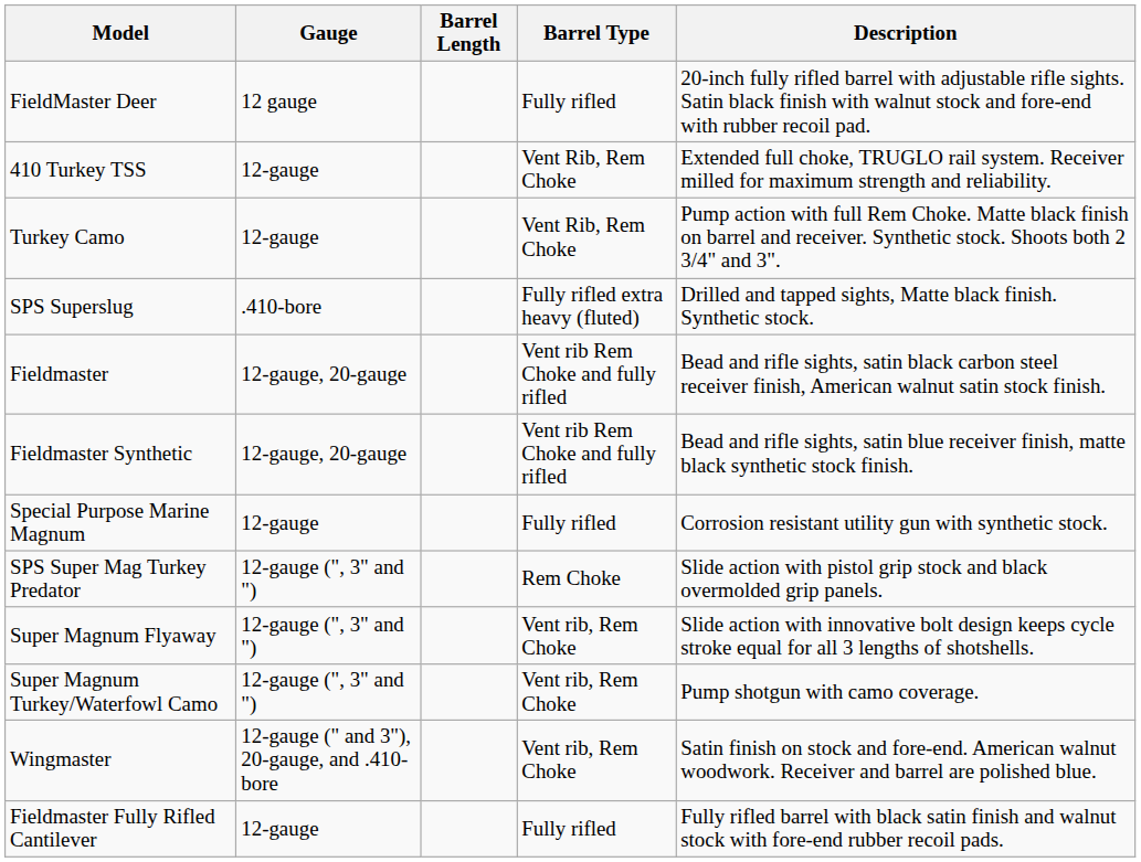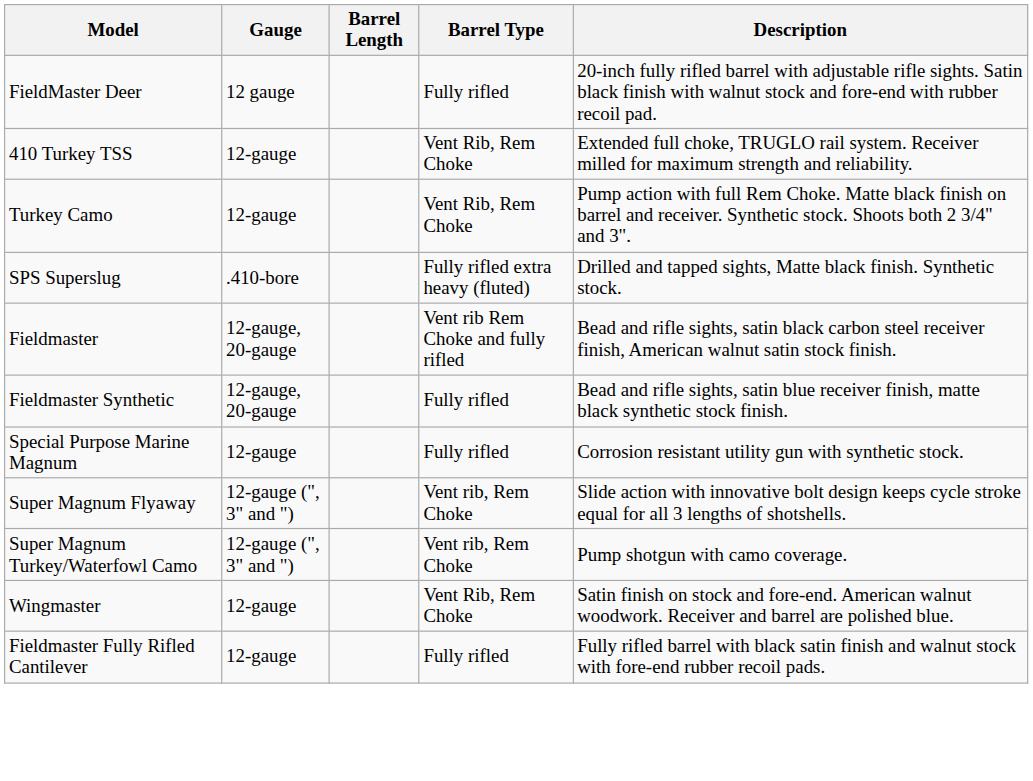 <table class="wikitable">
 <tr>
 <th>Model</th>
 <th>Gauge</th>
 <th>Barrel Length</th>
 <th>Barrel Type</th>
 <th>Description</th>
 </tr>
 <tr>
 <td>FieldMaster Deer</td>
 <td>12 gauge</td>
 <td></td>
 <td>Fully rifled</td>
 <td>20-inch fully rifled barrel with adjustable rifle sights. Satin black finish with walnut stock and fore-end with rubber recoil pad.</td>
 </tr>
 <tr>
 <td>410 Turkey TSS</td>
 <td>12-gauge</td>
 <td></td>
 <td>Vent Rib, Rem Choke</td>
 <td>Extended full choke, TRUGLO rail system. Receiver milled for maximum strength and reliability.</td>
 </tr>
 <tr>
 <td>Turkey Camo</td>
 <td>12-gauge</td>
 <td></td>
 <td>Vent Rib, Rem Choke</td>
 <td>Pump action with full Rem Choke. Matte black finish on barrel and receiver. Synthetic stock. Shoots both 2 3/4" and 3".</td>
 </tr>
 <tr>
 <td>SPS Superslug</td>
 <td>.410-bore</td>
 <td></td>
 <td>Fully rifled extra heavy (fluted)</td>
 <td>Drilled and tapped sights, Matte black finish. Synthetic stock.</td>
 </tr>
 <tr>
 <td>Fieldmaster</td>
 <td>12-gauge, 20-gauge</td>
 <td></td>
 <td>Vent rib Rem Choke and fully rifled</td>
 <td>Bead and rifle sights, satin black carbon steel receiver finish, American walnut satin stock finish.</td>
 </tr>
 <tr>
 <td>Fieldmaster Synthetic</td>
 <td>12-gauge, 20-gauge</td>
 <td></td>
-<td>Vent rib Rem Choke and fully rifled</td>
+<td>Fully rifled</td>
 <td>Bead and rifle sights, satin blue receiver finish, matte black synthetic stock finish.</td>
 </tr>
 <tr>
 <td>Special Purpose Marine Magnum</td>
 <td>12-gauge</td>
 <td></td>
 <td>Fully rifled</td>
 <td>Corrosion resistant utility gun with synthetic stock.</td>
-</tr>
-<tr>
-<td>SPS Super Mag Turkey Predator</td>
-<td>12-gauge (", 3" and ")</td>
-<td></td>
-<td>Rem Choke</td>
-<td>Slide action with pistol grip stock and black overmolded grip panels.</td>
 </tr>
 <tr>
 <td>Super Magnum Flyaway</td>
 <td>12-gauge (", 3" and ")</td>
 <td></td>
 <td>Vent rib, Rem Choke</td>
 <td>Slide action with innovative bolt design keeps cycle stroke equal for all 3 lengths of shotshells.</td>
 </tr>
 <tr>
 <td>Super Magnum Turkey/Waterfowl Camo</td>
 <td>12-gauge (", 3" and ")</td>
 <td></td>
 <td>Vent rib, Rem Choke</td>
 <td>Pump shotgun with camo coverage.</td>
 </tr>
 <tr>
 <td>Wingmaster</td>
-<td>12-gauge (" and 3"), 20-gauge, and .410-bore</td>
+<td>12-gauge</td>
 <td></td>
-<td>Vent rib, Rem Choke</td>
+<td>Vent Rib, Rem Choke</td>
 <td>Satin finish on stock and fore-end. American walnut woodwork. Receiver and barrel are polished blue.</td>
 </tr>
 <tr>
 <td>Fieldmaster Fully Rifled Cantilever</td>
 <td>12-gauge</td>
 <td></td>
 <td>Fully rifled</td>
 <td>Fully rifled barrel with black satin finish and walnut stock with fore-end rubber recoil pads.</td>
 </tr>
 </table>
